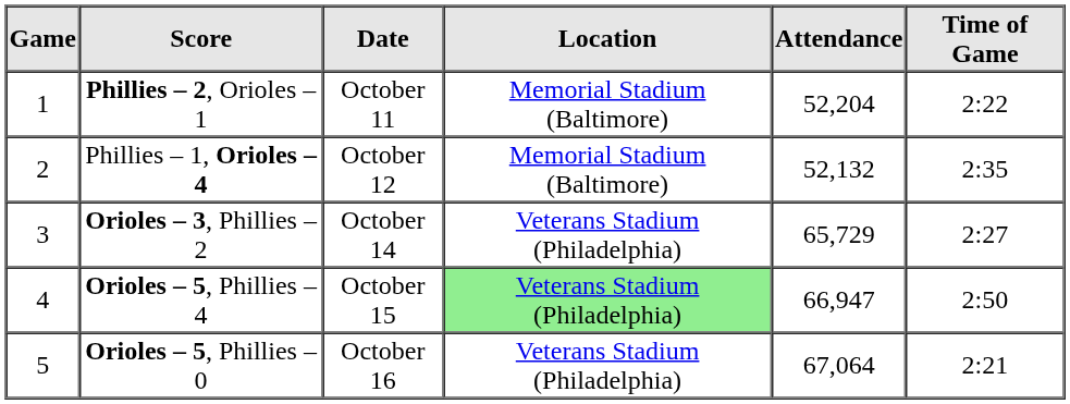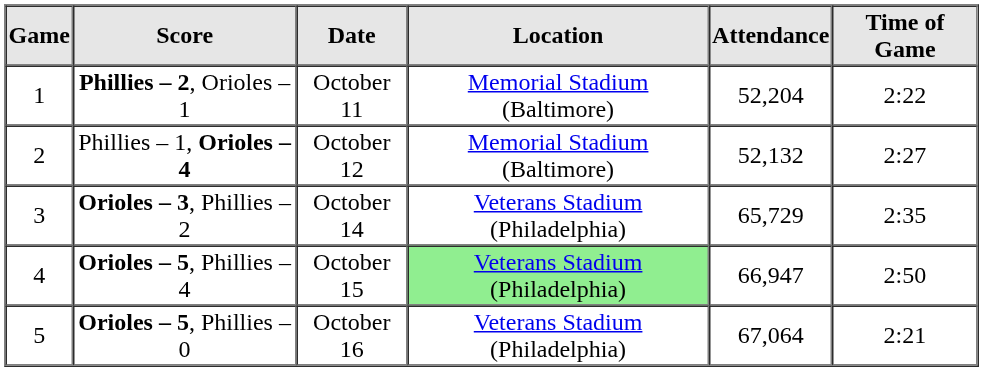 <table border=1 cellspacing=0 width=650 style="margin-left:3em;">
 <tr style="text-align:center; background-color:#e6e6e6;">
 <th width=>Game</th>
 <th width=>Score</th>
 <th width=>Date</th>
 <th width=>Location</th>
 <th width=>Attendance</th>
 <th width=>Time of Game</th>
 </tr>
 <tr style="text-align:center;">
 <td>1</td>
 <td><strong>Phillies – 2</strong>, Orioles – 1</td>
 <td>October 11</td>
 <td><a href='#'>Memorial Stadium</a> (Baltimore)</td>
 <td>52,204</td>
 <td>2:22</td>
 </tr>
 <tr style="text-align:center;">
 <td>2</td>
 <td>Phillies – 1, <strong>Orioles – 4</strong></td>
 <td>October 12</td>
 <td><a href='#'>Memorial Stadium</a> (Baltimore)</td>
 <td>52,132</td>
-<td>2:35</td>
+<td>2:27</td>
 </tr>
 <tr style="text-align:center;">
 <td>3</td>
 <td><strong>Orioles – 3</strong>, Phillies – 2</td>
 <td>October 14</td>
 <td><a href='#'>Veterans Stadium</a> (Philadelphia)</td>
 <td>65,729</td>
-<td>2:27</td>
+<td>2:35</td>
 </tr>
 <tr style="text-align:center;">
 <td>4</td>
 <td><strong>Orioles – 5</strong>, Phillies – 4</td>
 <td>October 15</td>
 <td style="background: lightgreen;"><a href='#'>Veterans Stadium</a> (Philadelphia)</td>
 <td>66,947</td>
 <td>2:50</td>
 </tr>
 <tr style="text-align:center;">
 <td>5</td>
 <td><strong>Orioles – 5</strong>, Phillies – 0</td>
 <td>October 16</td>
 <td><a href='#'>Veterans Stadium</a> (Philadelphia)</td>
 <td>67,064</td>
 <td>2:21</td>
 </tr>
 <tr style="text-align:center;">
 </tr>
 </table>
